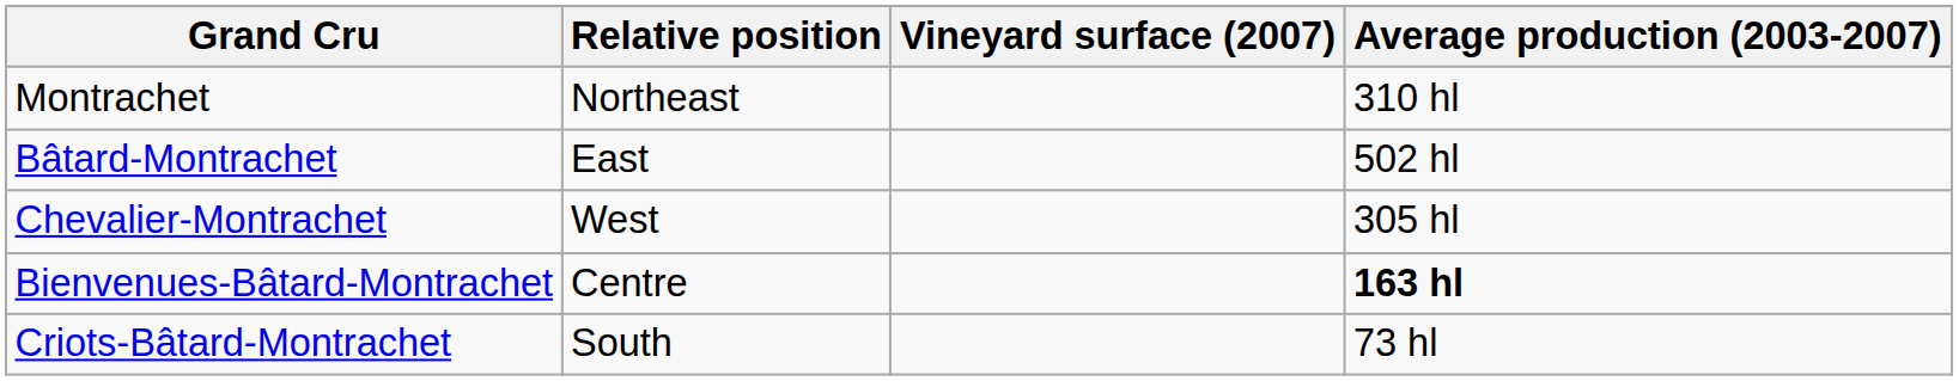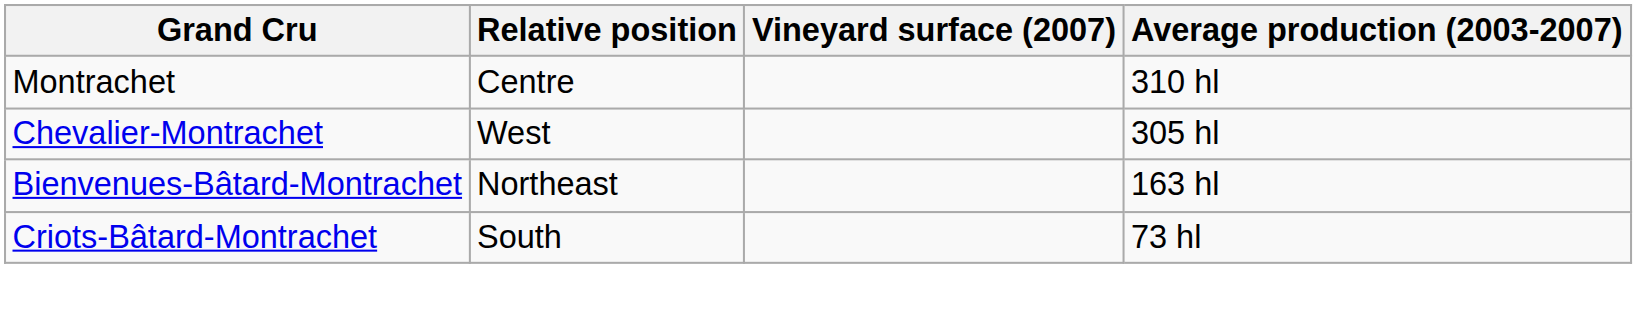 <table class="wikitable">
 <tr>
 <th>Grand Cru</th>
 <th>Relative position</th>
 <th>Vineyard surface (2007)</th>
 <th>Average production (2003-2007)</th>
 </tr>
 <tr>
 <td>Montrachet</td>
-<td>Northeast</td>
+<td>Centre</td>
 <td></td>
 <td>310 hl</td>
-</tr>
-<tr>
-<td><a href='#'>Bâtard-Montrachet</a></td>
-<td>East</td>
-<td></td>
-<td>502 hl</td>
 </tr>
 <tr>
 <td><a href='#'>Chevalier-Montrachet</a></td>
 <td>West</td>
 <td></td>
 <td>305 hl</td>
 </tr>
 <tr>
 <td><a href='#'>Bienvenues-Bâtard-Montrachet</a></td>
-<td>Centre</td>
+<td>Northeast</td>
 <td></td>
-<td><strong>163 hl</strong></td>
+<td>163 hl</td>
 </tr>
 <tr>
 <td><a href='#'>Criots-Bâtard-Montrachet</a></td>
 <td>South</td>
 <td></td>
 <td>73 hl</td>
 </tr>
 </table>
